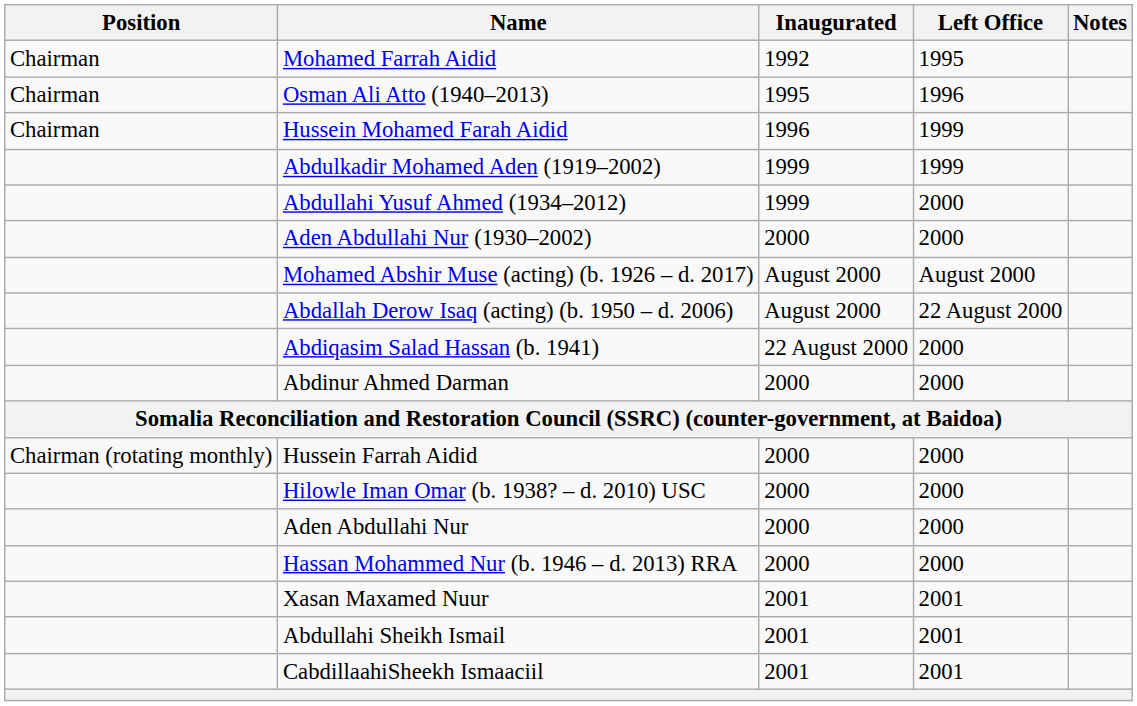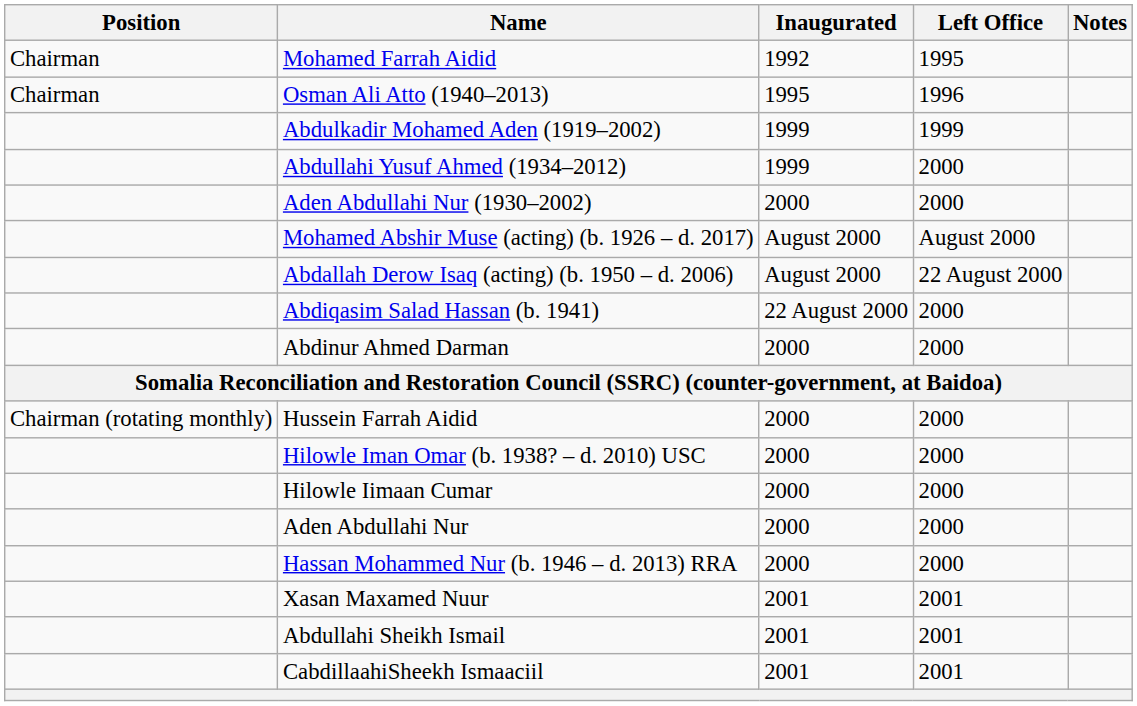 <table class="wikitable">
 <tr>
 <th>Position</th>
 <th>Name</th>
 <th>Inaugurated</th>
 <th>Left Office</th>
 <th>Notes</th>
 </tr>
 <tr>
 <td>Chairman</td>
 <td><a href='#'>Mohamed Farrah Aidid</a></td>
 <td>1992</td>
 <td>1995</td>
 <td></td>
 </tr>
 <tr>
 <td>Chairman</td>
 <td><a href='#'>Osman Ali Atto</a> (1940–2013)</td>
 <td>1995</td>
 <td>1996</td>
-<td></td>
-</tr>
-<tr>
-<td>Chairman</td>
-<td><a href='#'>Hussein Mohamed Farah Aidid</a></td>
-<td>1996</td>
-<td>1999</td>
 <td></td>
 </tr>
 <tr>
 <td></td>
 <td><a href='#'>Abdulkadir Mohamed Aden</a> (1919–2002)</td>
 <td>1999</td>
 <td>1999</td>
 <td></td>
 </tr>
 <tr>
 <td></td>
 <td><a href='#'>Abdullahi Yusuf Ahmed</a> (1934–2012)</td>
 <td>1999</td>
 <td>2000</td>
 <td></td>
 </tr>
 <tr>
 <td></td>
 <td><a href='#'>Aden Abdullahi Nur</a> (1930–2002)</td>
 <td>2000</td>
 <td>2000</td>
 <td></td>
 </tr>
 <tr>
 <td></td>
 <td><a href='#'>Mohamed Abshir Muse</a> (acting) (b. 1926 – d. 2017)</td>
 <td>August 2000<br></td>
 <td>August 2000</td>
 <td></td>
 </tr>
 <tr>
 <td></td>
 <td><a href='#'>Abdallah Derow Isaq</a> (acting) (b. 1950 – d. 2006)</td>
 <td>August 2000</td>
 <td>22 August 2000</td>
 <td></td>
 </tr>
 <tr>
 <td></td>
 <td><a href='#'>Abdiqasim Salad Hassan</a> (b. 1941)</td>
 <td>22 August 2000</td>
 <td>2000</td>
 <td></td>
 </tr>
 <tr>
 <td></td>
 <td>Abdinur Ahmed Darman</td>
 <td>2000</td>
 <td>2000</td>
 <td></td>
 </tr>
 <tr>
 <th colspan="5" align=center><strong>Somalia Reconciliation and Restoration Council (SSRC)</strong> (counter-government, at Baidoa)</th>
 </tr>
 <tr>
 <td>Chairman (rotating monthly)</td>
 <td>Hussein Farrah Aidid</td>
 <td>2000</td>
 <td>2000</td>
 <td></td>
 </tr>
 <tr>
 <td></td>
 <td><a href='#'>Hilowle Iman Omar</a> (b. 1938? – d. 2010) USC</td>
 <td>2000</td>
 <td>2000</td>
 <td></td>
 </tr>
 <tr>
 <td></td>
+<td>Hilowle Iimaan Cumar</td>
+<td>2000</td>
+<td>2000</td>
+<td></td>
+</tr>
+<tr>
+<td></td>
 <td>Aden Abdullahi Nur</td>
 <td>2000</td>
 <td>2000</td>
 <td></td>
 </tr>
 <tr>
 <td></td>
 <td><a href='#'>Hassan Mohammed Nur</a> (b. 1946 – d. 2013) RRA</td>
 <td>2000</td>
 <td>2000</td>
 <td></td>
 </tr>
 <tr>
 <td></td>
 <td>Xasan Maxamed Nuur</td>
 <td>2001</td>
 <td>2001</td>
 <td></td>
 </tr>
 <tr>
 <td></td>
 <td>Abdullahi Sheikh Ismail</td>
 <td>2001</td>
 <td>2001</td>
 <td></td>
 </tr>
 <tr>
 <td></td>
 <td>CabdillaahiSheekh Ismaaciil</td>
 <td>2001</td>
 <td>2001</td>
 <td></td>
 </tr>
 <tr>
 <th colspan="5" align=center></th>
 </tr>
 </table>
